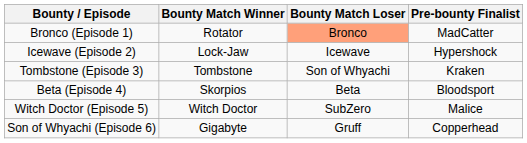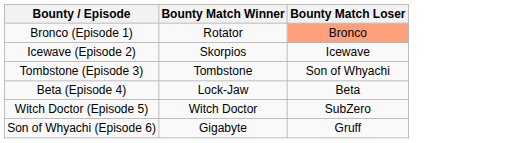 <table class="wikitable sortable mw-collapsible" style="text-align:center;">
 <tr>
 <th>Bounty / Episode</th>
 <th>Bounty Match Winner</th>
 <th>Bounty Match Loser</th>
-<th>Pre-bounty Finalist</th>
 </tr>
 <tr>
 <td>Bronco (Episode 1)</td>
 <td>Rotator</td>
 <td style="background: lightsalmon;">Bronco</td>
-<td>MadCatter</td>
 </tr>
 <tr>
 <td>Icewave (Episode 2)</td>
-<td>Lock-Jaw</td>
+<td>Skorpios</td>
 <td>Icewave</td>
-<td>Hypershock</td>
 </tr>
 <tr>
 <td>Tombstone (Episode 3)</td>
 <td>Tombstone</td>
 <td>Son of Whyachi</td>
-<td>Kraken</td>
 </tr>
 <tr>
 <td>Beta (Episode 4)</td>
-<td>Skorpios</td>
+<td>Lock-Jaw</td>
 <td>Beta</td>
-<td>Bloodsport</td>
 </tr>
 <tr>
 <td>Witch Doctor (Episode 5)</td>
 <td>Witch Doctor</td>
 <td>SubZero</td>
-<td>Malice</td>
 </tr>
 <tr>
 <td>Son of Whyachi (Episode 6)</td>
 <td>Gigabyte</td>
 <td>Gruff</td>
-<td>Copperhead</td>
 </tr>
 </table>
